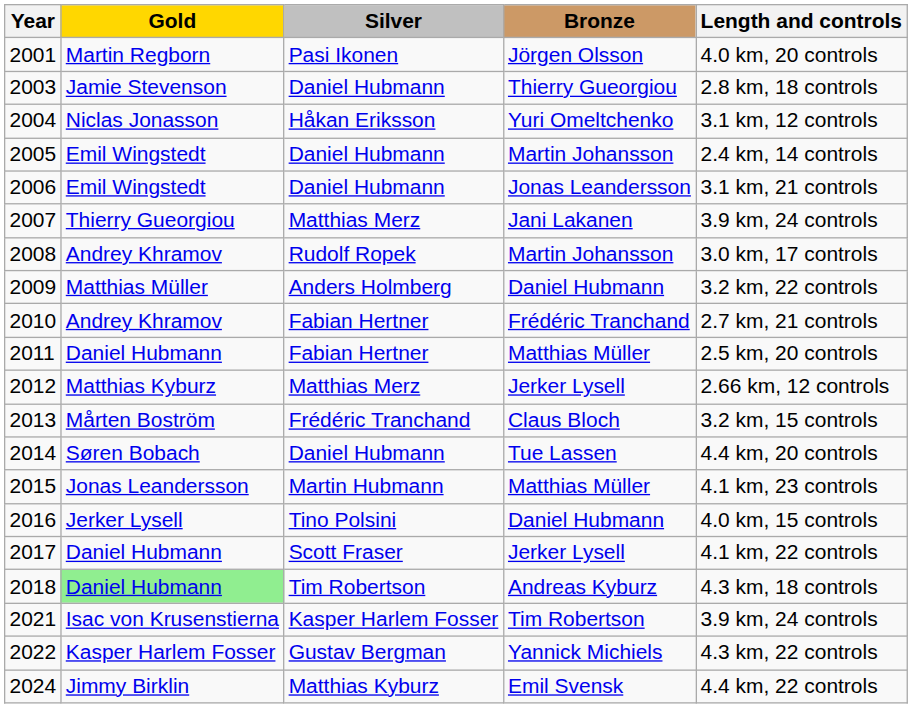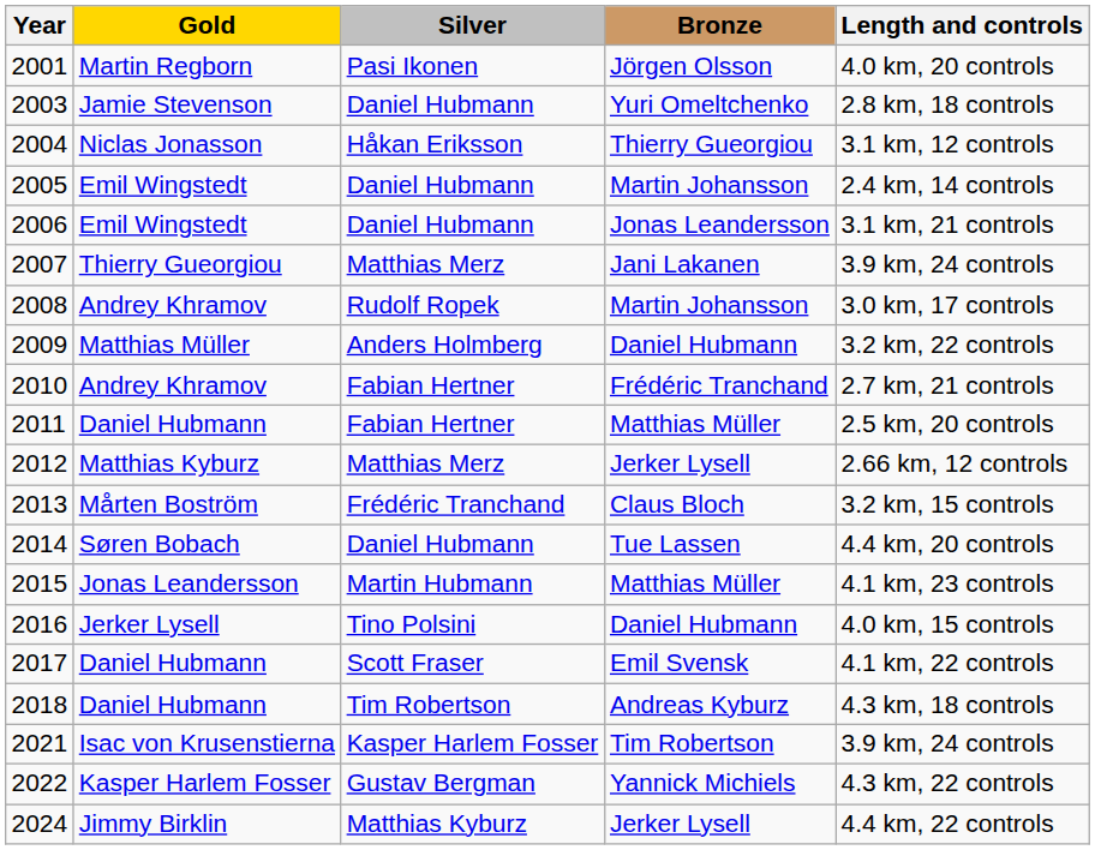 <table class="wikitable">
 <tr>
 <th>Year</th>
 <th style=background-color:gold>Gold</th>
 <th style=background-color:silver>Silver</th>
 <th style=background-color:#c96>Bronze</th>
 <th>Length and controls</th>
 </tr>
 <tr>
 <td>2001</td>
 <td> <a href='#'>Martin Regborn</a></td>
 <td> <a href='#'>Pasi Ikonen</a></td>
 <td> <a href='#'>Jörgen Olsson</a></td>
 <td>4.0 km, 20 controls</td>
 </tr>
 <tr>
 <td>2003</td>
 <td> <a href='#'>Jamie Stevenson</a></td>
 <td> <a href='#'>Daniel Hubmann</a></td>
-<td> <a href='#'>Thierry Gueorgiou</a></td>
+<td> <a href='#'>Yuri Omeltchenko</a></td>
 <td>2.8 km, 18 controls</td>
 </tr>
 <tr>
 <td>2004</td>
 <td> <a href='#'>Niclas Jonasson</a></td>
 <td> <a href='#'>Håkan Eriksson</a></td>
-<td> <a href='#'>Yuri Omeltchenko</a></td>
+<td> <a href='#'>Thierry Gueorgiou</a></td>
 <td>3.1 km, 12 controls</td>
 </tr>
 <tr>
 <td>2005</td>
 <td> <a href='#'>Emil Wingstedt</a></td>
 <td> <a href='#'>Daniel Hubmann</a></td>
 <td> <a href='#'>Martin Johansson</a></td>
 <td>2.4 km, 14 controls</td>
 </tr>
 <tr>
 <td>2006</td>
 <td> <a href='#'>Emil Wingstedt</a></td>
 <td> <a href='#'>Daniel Hubmann</a></td>
 <td> <a href='#'>Jonas Leandersson</a></td>
 <td>3.1 km, 21 controls</td>
 </tr>
 <tr>
 <td>2007</td>
 <td> <a href='#'>Thierry Gueorgiou</a></td>
 <td> <a href='#'>Matthias Merz</a></td>
 <td> <a href='#'>Jani Lakanen</a></td>
 <td>3.9 km, 24 controls</td>
 </tr>
 <tr>
 <td>2008</td>
 <td> <a href='#'>Andrey Khramov</a></td>
 <td> <a href='#'>Rudolf Ropek</a></td>
 <td> <a href='#'>Martin Johansson</a></td>
 <td>3.0 km, 17 controls</td>
 </tr>
 <tr>
 <td>2009</td>
 <td> <a href='#'>Matthias Müller</a></td>
 <td> <a href='#'>Anders Holmberg</a></td>
 <td> <a href='#'>Daniel Hubmann</a></td>
 <td>3.2 km, 22 controls</td>
 </tr>
 <tr>
 <td>2010</td>
 <td> <a href='#'>Andrey Khramov</a></td>
 <td> <a href='#'>Fabian Hertner</a></td>
 <td> <a href='#'>Frédéric Tranchand</a></td>
 <td>2.7 km, 21 controls</td>
 </tr>
 <tr>
 <td>2011</td>
 <td> <a href='#'>Daniel Hubmann</a></td>
 <td> <a href='#'>Fabian Hertner</a></td>
 <td> <a href='#'>Matthias Müller</a></td>
 <td>2.5 km, 20 controls</td>
 </tr>
 <tr>
 <td>2012</td>
 <td> <a href='#'>Matthias Kyburz</a></td>
 <td> <a href='#'>Matthias Merz</a></td>
 <td> <a href='#'>Jerker Lysell</a></td>
 <td>2.66 km, 12 controls</td>
 </tr>
 <tr>
 <td>2013</td>
 <td> <a href='#'>Mårten Boström</a></td>
 <td> <a href='#'>Frédéric Tranchand</a></td>
 <td> <a href='#'>Claus Bloch</a></td>
 <td>3.2 km, 15 controls</td>
 </tr>
 <tr>
 <td>2014</td>
 <td> <a href='#'>Søren Bobach</a></td>
 <td> <a href='#'>Daniel Hubmann</a></td>
 <td> <a href='#'>Tue Lassen</a></td>
 <td>4.4 km, 20 controls</td>
 </tr>
 <tr>
 <td>2015</td>
 <td> <a href='#'>Jonas Leandersson</a></td>
 <td> <a href='#'>Martin Hubmann</a></td>
 <td> <a href='#'>Matthias Müller</a></td>
 <td>4.1 km, 23 controls</td>
 </tr>
 <tr>
 <td>2016</td>
 <td> <a href='#'>Jerker Lysell</a></td>
 <td> <a href='#'>Tino Polsini</a></td>
 <td> <a href='#'>Daniel Hubmann</a></td>
 <td>4.0 km, 15 controls</td>
 </tr>
 <tr>
 <td>2017</td>
 <td> <a href='#'>Daniel Hubmann</a></td>
 <td> <a href='#'>Scott Fraser</a></td>
-<td> <a href='#'>Jerker Lysell</a></td>
+<td> <a href='#'>Emil Svensk</a></td>
 <td>4.1 km, 22 controls</td>
 </tr>
 <tr>
 <td>2018</td>
-<td style="background: lightgreen;"> <a href='#'>Daniel Hubmann</a></td>
+<td> <a href='#'>Daniel Hubmann</a></td>
 <td> <a href='#'>Tim Robertson</a></td>
 <td> <a href='#'>Andreas Kyburz</a></td>
 <td>4.3 km, 18 controls</td>
 </tr>
 <tr>
 <td>2021</td>
 <td> <a href='#'>Isac von Krusenstierna</a></td>
 <td> <a href='#'>Kasper Harlem Fosser</a></td>
 <td> <a href='#'>Tim Robertson</a></td>
 <td>3.9 km, 24 controls</td>
 </tr>
 <tr>
 <td>2022</td>
 <td> <a href='#'>Kasper Harlem Fosser</a></td>
 <td> <a href='#'>Gustav Bergman</a></td>
 <td> <a href='#'>Yannick Michiels</a></td>
 <td>4.3 km, 22 controls</td>
 </tr>
 <tr>
 <td>2024</td>
 <td> <a href='#'>Jimmy Birklin</a></td>
 <td> <a href='#'>Matthias Kyburz</a></td>
-<td> <a href='#'>Emil Svensk</a></td>
+<td> <a href='#'>Jerker Lysell</a></td>
 <td>4.4 km, 22 controls</td>
 </tr>
 </table>
